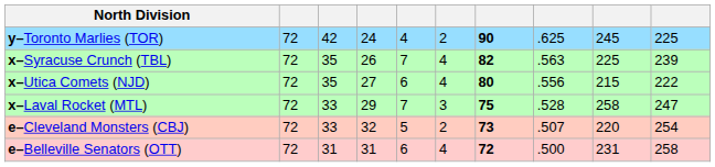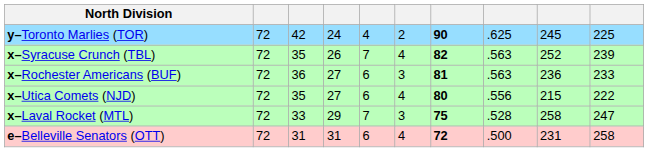 <table class="wikitable" style="width:50em">
 <tr>
 <th width="35%">North Division</th>
 <th width="5%"></th>
 <th width="5%"></th>
 <th width="5%"></th>
 <th width="5%"></th>
 <th width="5%"></th>
 <th width="7.5%"></th>
 <th width="7.5%"></th>
 <th width="7.5%"></th>
 <th width="7.5%"></th>
 </tr>
 <tr bgcolor=#97DEFF>
 <td><strong>y–</strong><a href='#'>Toronto Marlies</a> (<a href='#'>TOR</a>)</td>
 <td>72</td>
 <td>42</td>
 <td>24</td>
 <td>4</td>
 <td>2</td>
 <td><strong>90</strong></td>
 <td>.625</td>
 <td>245</td>
 <td>225</td>
 </tr>
 <tr bgcolor=#bbffbb>
 <td><strong>x–</strong><a href='#'>Syracuse Crunch</a> (<a href='#'>TBL</a>)</td>
 <td>72</td>
 <td>35</td>
 <td>26</td>
 <td>7</td>
 <td>4</td>
 <td><strong>82</strong></td>
 <td>.563</td>
-<td>225</td>
+<td>252</td>
 <td>239</td>
+</tr>
+<tr bgcolor=#bbffbb>
+<td><strong>x–</strong><a href='#'>Rochester Americans</a> (<a href='#'>BUF</a>)</td>
+<td>72</td>
+<td>36</td>
+<td>27</td>
+<td>6</td>
+<td>3</td>
+<td><strong>81</strong></td>
+<td>.563</td>
+<td>236</td>
+<td>233</td>
 </tr>
 <tr bgcolor=#bbffbb>
 <td><strong>x–</strong><a href='#'>Utica Comets</a> (<a href='#'>NJD</a>)</td>
 <td>72</td>
 <td>35</td>
 <td>27</td>
 <td>6</td>
 <td>4</td>
 <td><strong>80</strong></td>
 <td>.556</td>
 <td>215</td>
 <td>222</td>
 </tr>
 <tr bgcolor=#bbffbb>
 <td><strong>x–</strong><a href='#'>Laval Rocket</a> (<a href='#'>MTL</a>)</td>
 <td>72</td>
 <td>33</td>
 <td>29</td>
 <td>7</td>
 <td>3</td>
 <td><strong>75</strong></td>
 <td>.528</td>
 <td>258</td>
 <td>247</td>
 </tr>
-<tr bgcolor=#ffccc>
-<td><strong>e–</strong><a href='#'>Cleveland Monsters</a> (<a href='#'>CBJ</a>)</td>
-<td>72</td>
-<td>33</td>
-<td>32</td>
-<td>5</td>
-<td>2</td>
-<td><strong>73</strong></td>
-<td>.507</td>
-<td>220</td>
-<td>254</td>
-</tr>
 <tr bgcolor=#ffcccc>
 <td><strong>e–</strong><a href='#'>Belleville Senators</a> (<a href='#'>OTT</a>)</td>
 <td>72</td>
 <td>31</td>
 <td>31</td>
 <td>6</td>
 <td>4</td>
 <td><strong>72</strong></td>
 <td>.500</td>
 <td>231</td>
 <td>258</td>
 </tr>
 </table>
